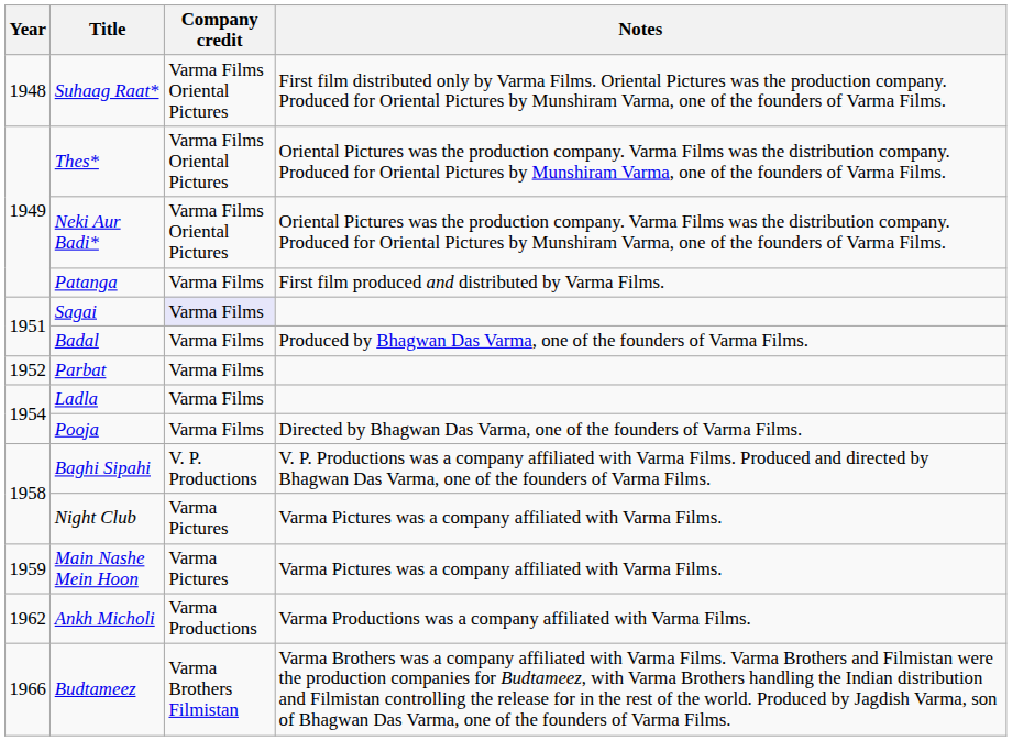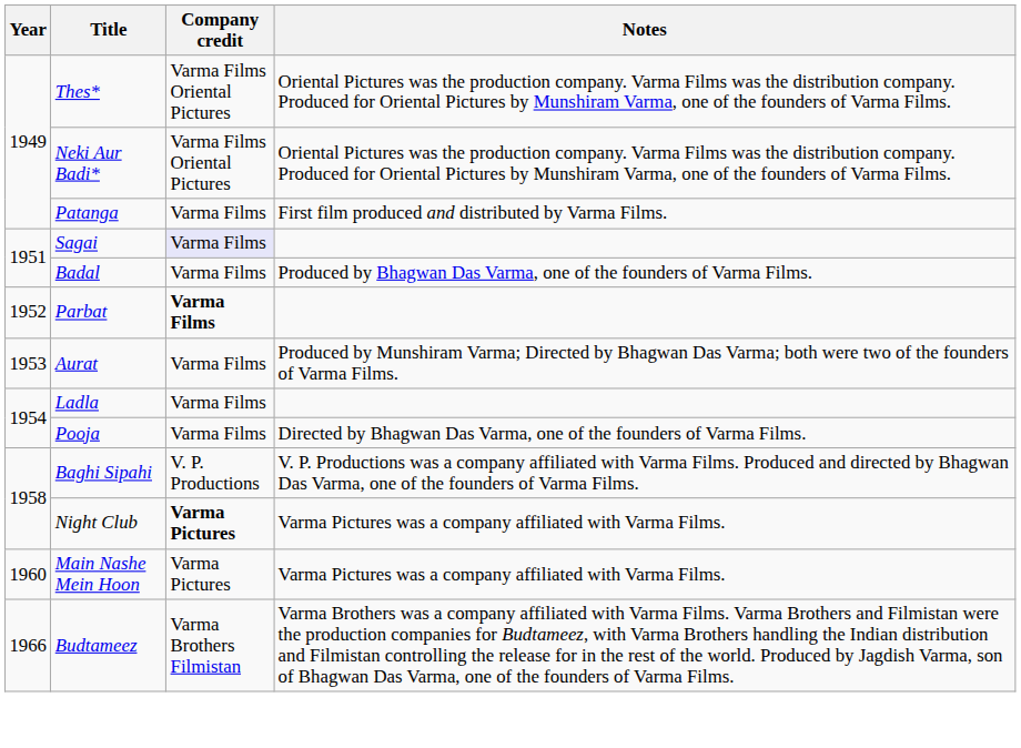 <table class= "wikitable sortable">
 <tr>
 <th>Year</th>
 <th>Title</th>
 <th>Company credit</th>
 <th>Notes</th>
-</tr>
-<tr>
-<td>1948</td>
-<td><em><a href='#'>Suhaag Raat*</a></em></td>
-<td>Varma Films<br>Oriental Pictures</td>
-<td>First film distributed only by Varma Films. Oriental Pictures was the production company. Produced for Oriental Pictures by Munshiram Varma, one of the founders of Varma Films.</td>
 </tr>
 <tr>
 <td Rowspan="3">1949</td>
 <td><em><a href='#'>Thes*</a></em></td>
 <td>Varma Films<br>Oriental Pictures</td>
 <td>Oriental Pictures was the production company. Varma Films was the distribution company. Produced for Oriental Pictures by <a href='#'>Munshiram Varma</a>, one of the founders of Varma Films.</td>
 </tr>
 <tr>
 <td><em><a href='#'>Neki Aur Badi*</a></em></td>
 <td>Varma Films<br>Oriental Pictures</td>
 <td>Oriental Pictures was the production company. Varma Films was the distribution company. Produced for Oriental Pictures by Munshiram Varma, one of the founders of Varma Films.</td>
 </tr>
 <tr>
 <td><em><a href='#'>Patanga</a> </em></td>
 <td>Varma Films</td>
 <td>First film produced <em>and</em> distributed by Varma Films.</td>
 </tr>
 <tr>
 <td Rowspan="2">1951</td>
 <td><em><a href='#'>Sagai</a></em></td>
 <td style="background: lavender;">Varma Films</td>
 <td></td>
 </tr>
 <tr>
 <td><em><a href='#'>Badal</a></em></td>
 <td>Varma Films</td>
 <td>Produced by <a href='#'>Bhagwan Das Varma</a>, one of the founders of Varma Films.</td>
 </tr>
 <tr>
 <td>1952</td>
 <td><em><a href='#'>Parbat</a> </em></td>
+<td><strong>Varma Films</strong></td>
+<td></td>
+</tr>
+<tr>
+<td>1953</td>
+<td><em><a href='#'>Aurat</a> </em></td>
 <td>Varma Films</td>
-<td></td>
+<td>Produced by Munshiram Varma; Directed by Bhagwan Das Varma; both were two of the founders of Varma Films.</td>
 </tr>
 <tr>
 <td Rowspan="2">1954</td>
 <td><em><a href='#'>Ladla</a></em></td>
 <td>Varma Films</td>
 <td></td>
 </tr>
 <tr>
 <td><em><a href='#'>Pooja</a></em></td>
 <td>Varma Films</td>
 <td>Directed by Bhagwan Das Varma, one of the founders of Varma Films.</td>
 </tr>
 <tr>
 <td Rowspan="2">1958</td>
 <td><em><a href='#'>Baghi Sipahi</a></em></td>
 <td>V. P. Productions</td>
 <td>V. P. Productions was a company affiliated with Varma Films. Produced and directed by Bhagwan Das Varma, one of the founders of Varma Films.</td>
 </tr>
 <tr>
 <td><em>Night Club</em></td>
-<td>Varma Pictures</td>
+<td><strong>Varma Pictures</strong></td>
 <td>Varma Pictures was a company affiliated with Varma Films.</td>
 </tr>
 <tr>
-<td>1959</td>
+<td>1960</td>
 <td><em><a href='#'>Main Nashe Mein Hoon</a></em></td>
 <td>Varma Pictures</td>
 <td>Varma Pictures was a company affiliated with Varma Films.</td>
-</tr>
-<tr>
-<td>1962</td>
-<td><em><a href='#'>Ankh Micholi</a></em></td>
-<td>Varma Productions</td>
-<td>Varma Productions was a company affiliated with Varma Films.</td>
 </tr>
 <tr>
 <td>1966</td>
 <td><em><a href='#'>Budtameez</a></em></td>
 <td>Varma Brothers<br><a href='#'>Filmistan</a></td>
 <td>Varma Brothers was a company affiliated with Varma Films. Varma Brothers and Filmistan were the production companies for <em>Budtameez</em>, with Varma Brothers handling the Indian distribution and Filmistan controlling the release for in the rest of the world. Produced by Jagdish Varma, son of Bhagwan Das Varma, one of the founders of Varma Films.</td>
 </tr>
 </table>
